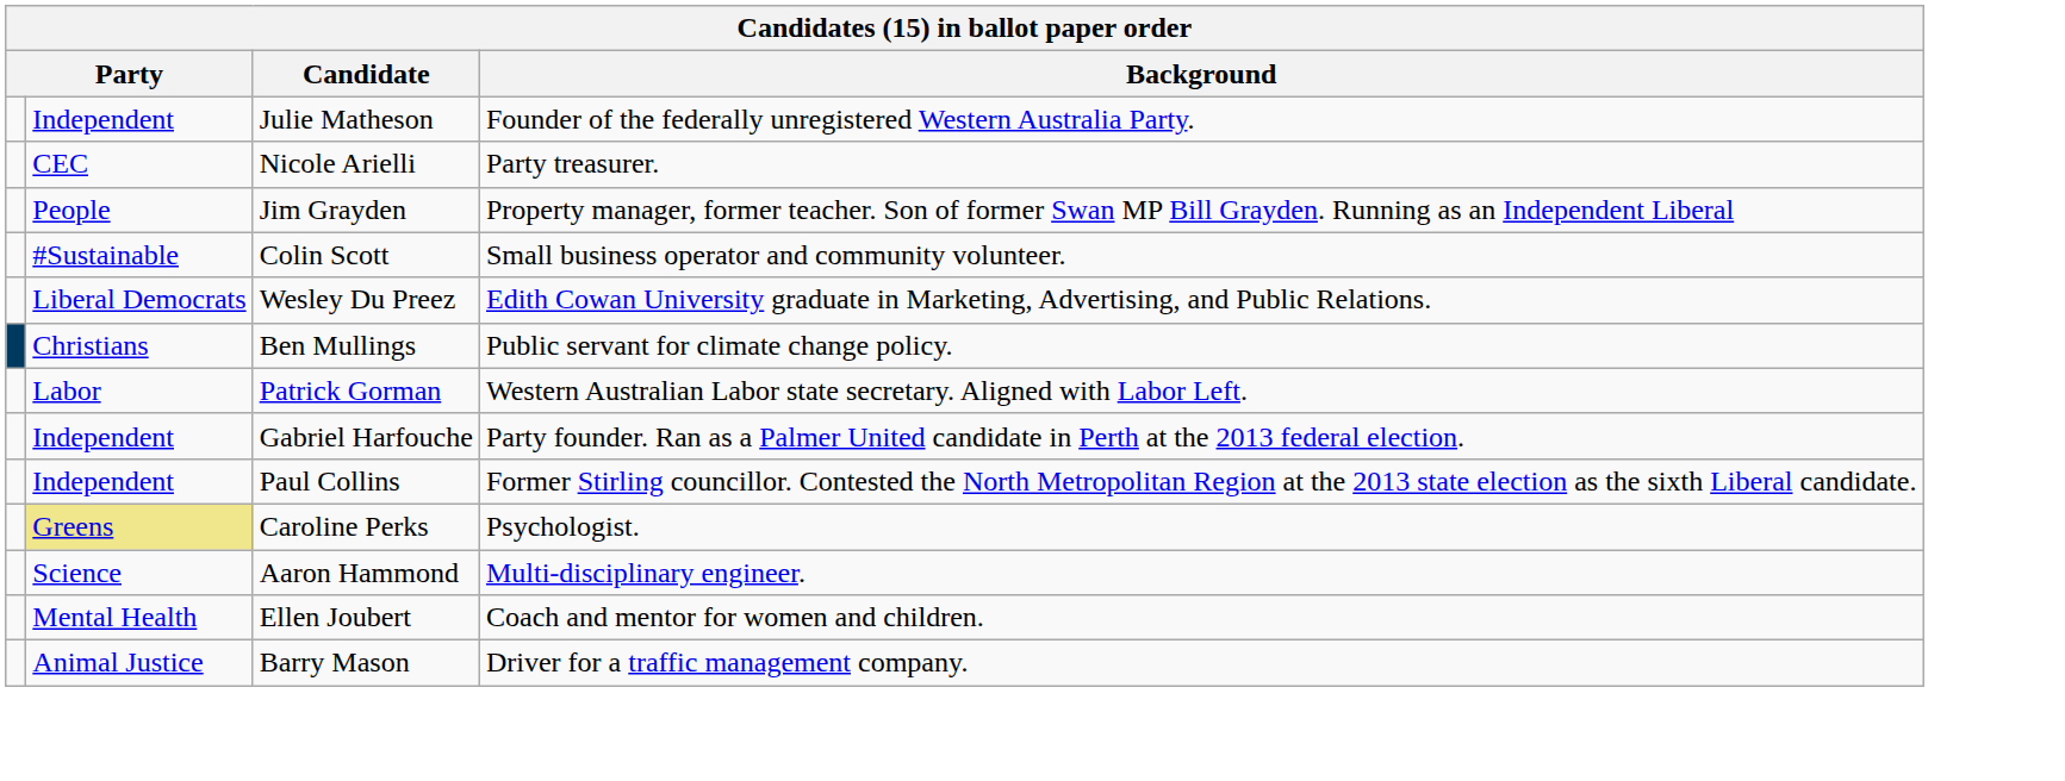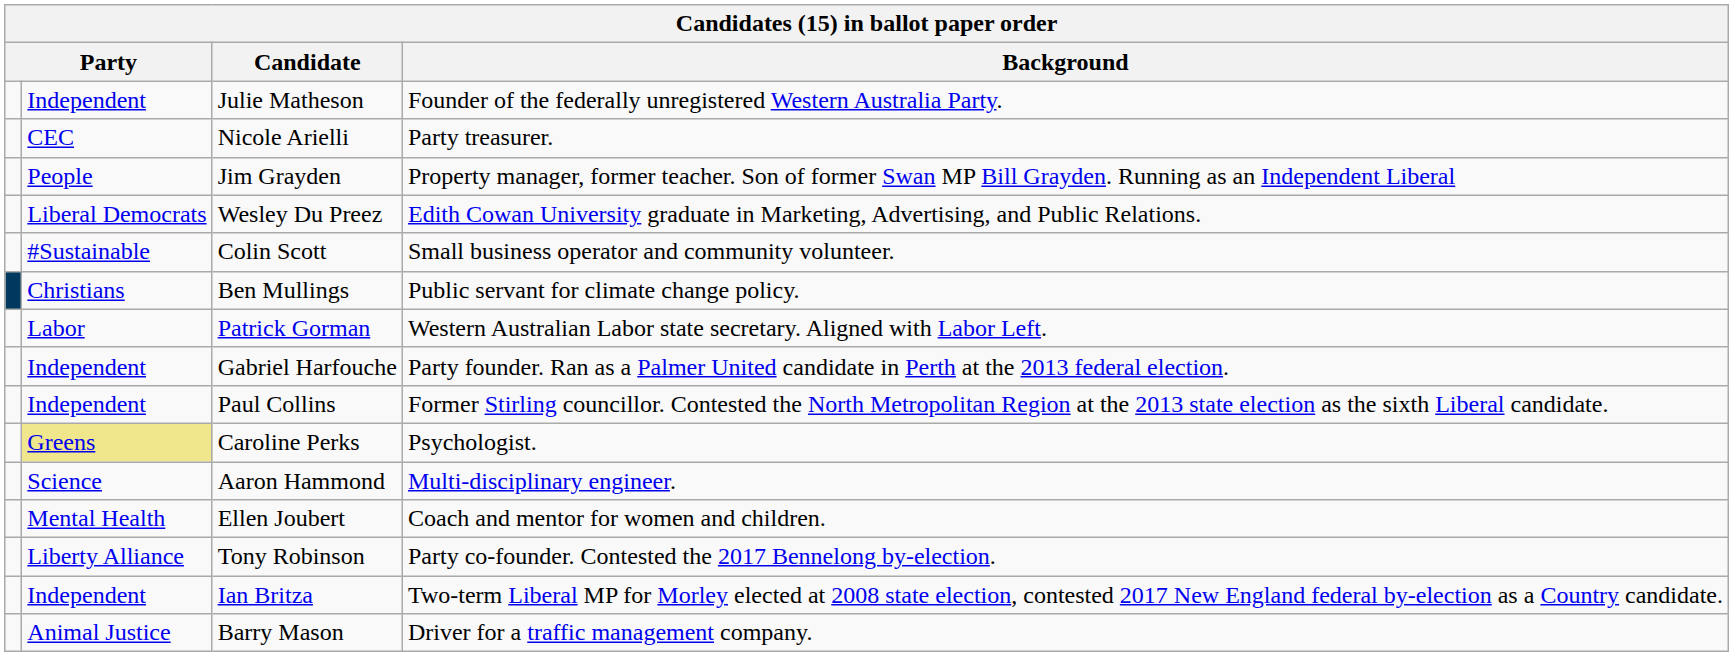 <table class="wikitable">
 <tr>
 <th colspan=4>Candidates (15) in ballot paper order</th>
 </tr>
 <tr>
 <th colspan=2>Party</th>
 <th>Candidate</th>
 <th>Background</th>
 </tr>
 <tr>
 <td width=3pt > </td>
 <td><a href='#'>Independent</a></td>
 <td>Julie Matheson</td>
 <td>Founder of the federally unregistered <a href='#'>Western Australia Party</a>.</td>
 </tr>
 <tr>
 <td> </td>
 <td><a href='#'>CEC</a></td>
 <td>Nicole Arielli</td>
 <td>Party treasurer.</td>
 </tr>
 <tr>
 <td width=3pt > </td>
 <td><a href='#'>People</a></td>
 <td>Jim Grayden</td>
 <td>Property manager, former teacher. Son of former <a href='#'>Swan</a> MP <a href='#'>Bill Grayden</a>. Running as an <a href='#'>Independent Liberal</a></td>
 </tr>
 <tr>
+<td> </td>
+<td><a href='#'>Liberal Democrats</a></td>
+<td>Wesley Du Preez</td>
+<td><a href='#'>Edith Cowan University</a> graduate in Marketing, Advertising, and Public Relations.</td>
+</tr>
+<tr>
 <td width=3pt > </td>
 <td><a href='#'>#Sustainable</a></td>
 <td>Colin Scott</td>
 <td>Small business operator and community volunteer.</td>
-</tr>
-<tr>
-<td> </td>
-<td><a href='#'>Liberal Democrats</a></td>
-<td>Wesley Du Preez</td>
-<td><a href='#'>Edith Cowan University</a> graduate in Marketing, Advertising, and Public Relations.</td>
 </tr>
 <tr>
 <td width=3pt bgcolor=#00395F> </td>
 <td><a href='#'>Christians</a></td>
 <td>Ben Mullings</td>
 <td>Public servant for climate change policy.</td>
 </tr>
 <tr>
 <td width=3pt > </td>
 <td><a href='#'>Labor</a></td>
 <td><a href='#'>Patrick Gorman</a></td>
 <td>Western Australian Labor state secretary. Aligned with <a href='#'>Labor Left</a>.</td>
 </tr>
 <tr>
 <td> </td>
 <td><a href='#'>Independent</a></td>
 <td>Gabriel Harfouche</td>
 <td>Party founder. Ran as a <a href='#'>Palmer United</a> candidate in <a href='#'>Perth</a> at the <a href='#'>2013 federal election</a>.</td>
 </tr>
 <tr>
 <td width=3pt > </td>
 <td><a href='#'>Independent</a></td>
 <td>Paul Collins</td>
 <td>Former <a href='#'>Stirling</a> councillor. Contested the <a href='#'>North Metropolitan Region</a> at the <a href='#'>2013 state election</a> as the sixth <a href='#'>Liberal</a> candidate.</td>
 </tr>
 <tr>
 <td width=3pt > </td>
 <td style="background: khaki;"><a href='#'>Greens</a></td>
 <td>Caroline Perks</td>
 <td>Psychologist.</td>
 </tr>
 <tr>
 <td width=3pt > </td>
 <td><a href='#'>Science</a></td>
 <td>Aaron Hammond</td>
 <td><a href='#'>Multi-disciplinary engineer</a>.</td>
 </tr>
 <tr>
 <td width=3pt > </td>
 <td><a href='#'>Mental Health</a></td>
 <td>Ellen Joubert</td>
 <td>Coach and mentor for women and children.</td>
 </tr>
 <tr>
+<td width=3pt > </td>
+<td><a href='#'>Liberty Alliance</a></td>
+<td>Tony Robinson</td>
+<td>Party co-founder. Contested the <a href='#'>2017 Bennelong by-election</a>.</td>
+</tr>
+<tr>
+<td width=3pt > </td>
+<td><a href='#'>Independent</a></td>
+<td><a href='#'>Ian Britza</a></td>
+<td>Two-term <a href='#'>Liberal</a> MP for <a href='#'>Morley</a> elected at <a href='#'>2008 state election</a>, contested <a href='#'>2017 New England federal by-election</a> as a <a href='#'>Country</a> candidate.</td>
+</tr>
+<tr>
 <td> </td>
 <td><a href='#'>Animal Justice</a></td>
 <td>Barry Mason</td>
 <td>Driver for a <a href='#'>traffic management</a> company.</td>
 </tr>
 </table>
